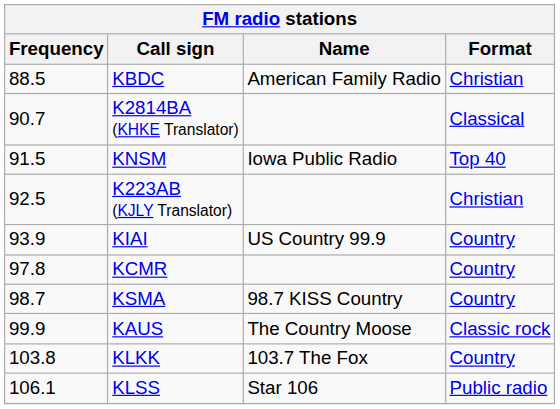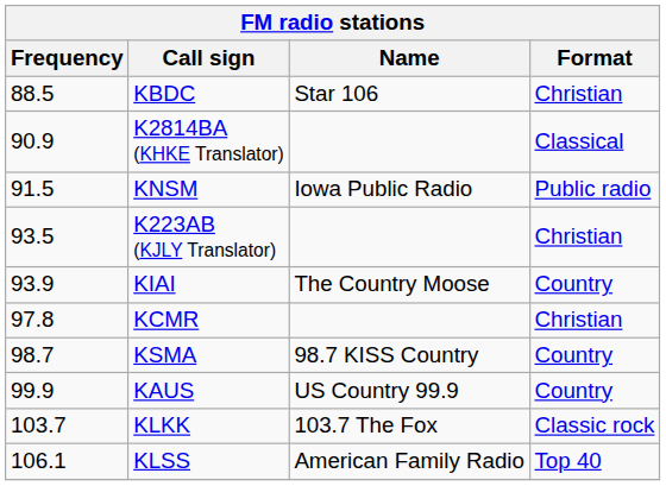 <table class="wikitable">
 <tr>
 <th align="center" colspan="5"><strong><a href='#'>FM radio</a> stations</strong></th>
 </tr>
 <tr>
 <th>Frequency</th>
 <th>Call sign</th>
 <th>Name</th>
 <th>Format</th>
 </tr>
 <tr>
 <td>88.5</td>
 <td><a href='#'>KBDC</a></td>
-<td>American Family Radio</td>
+<td>Star 106</td>
 <td><a href='#'>Christian</a></td>
 </tr>
 <tr>
-<td>90.7</td>
+<td>90.9</td>
 <td><a href='#'>K2814BA</a><br><small>(<a href='#'>KHKE</a> Translator)</small></td>
 <td></td>
 <td><a href='#'>Classical</a></td>
 </tr>
 <tr>
 <td>91.5</td>
 <td><a href='#'>KNSM</a></td>
 <td>Iowa Public Radio</td>
-<td><a href='#'>Top 40</a></td>
+<td><a href='#'>Public radio</a></td>
 </tr>
 <tr>
-<td>92.5</td>
+<td>93.5</td>
 <td><a href='#'>K223AB</a><br><small>(<a href='#'>KJLY</a> Translator)</small></td>
 <td></td>
 <td><a href='#'>Christian</a></td>
 </tr>
 <tr>
 <td>93.9</td>
 <td><a href='#'>KIAI</a></td>
-<td>US Country 99.9</td>
+<td>The Country Moose</td>
 <td><a href='#'>Country</a></td>
 </tr>
 <tr>
 <td>97.8</td>
 <td><a href='#'>KCMR</a></td>
 <td></td>
-<td><a href='#'>Country</a></td>
+<td><a href='#'>Christian</a></td>
 </tr>
 <tr>
 <td>98.7</td>
 <td><a href='#'>KSMA</a></td>
 <td>98.7 KISS Country</td>
 <td><a href='#'>Country</a></td>
 </tr>
 <tr>
 <td>99.9</td>
 <td><a href='#'>KAUS</a></td>
-<td>The Country Moose</td>
-<td><a href='#'>Classic rock</a></td>
+<td>US Country 99.9</td>
+<td><a href='#'>Country</a></td>
 </tr>
 <tr>
-<td>103.8</td>
+<td>103.7</td>
 <td><a href='#'>KLKK</a></td>
 <td>103.7 The Fox</td>
-<td><a href='#'>Country</a></td>
+<td><a href='#'>Classic rock</a></td>
 </tr>
 <tr>
 <td>106.1</td>
 <td><a href='#'>KLSS</a></td>
-<td>Star 106</td>
-<td><a href='#'>Public radio</a></td>
+<td>American Family Radio</td>
+<td><a href='#'>Top 40</a></td>
 </tr>
 <tr>
 </tr>
 </table>
